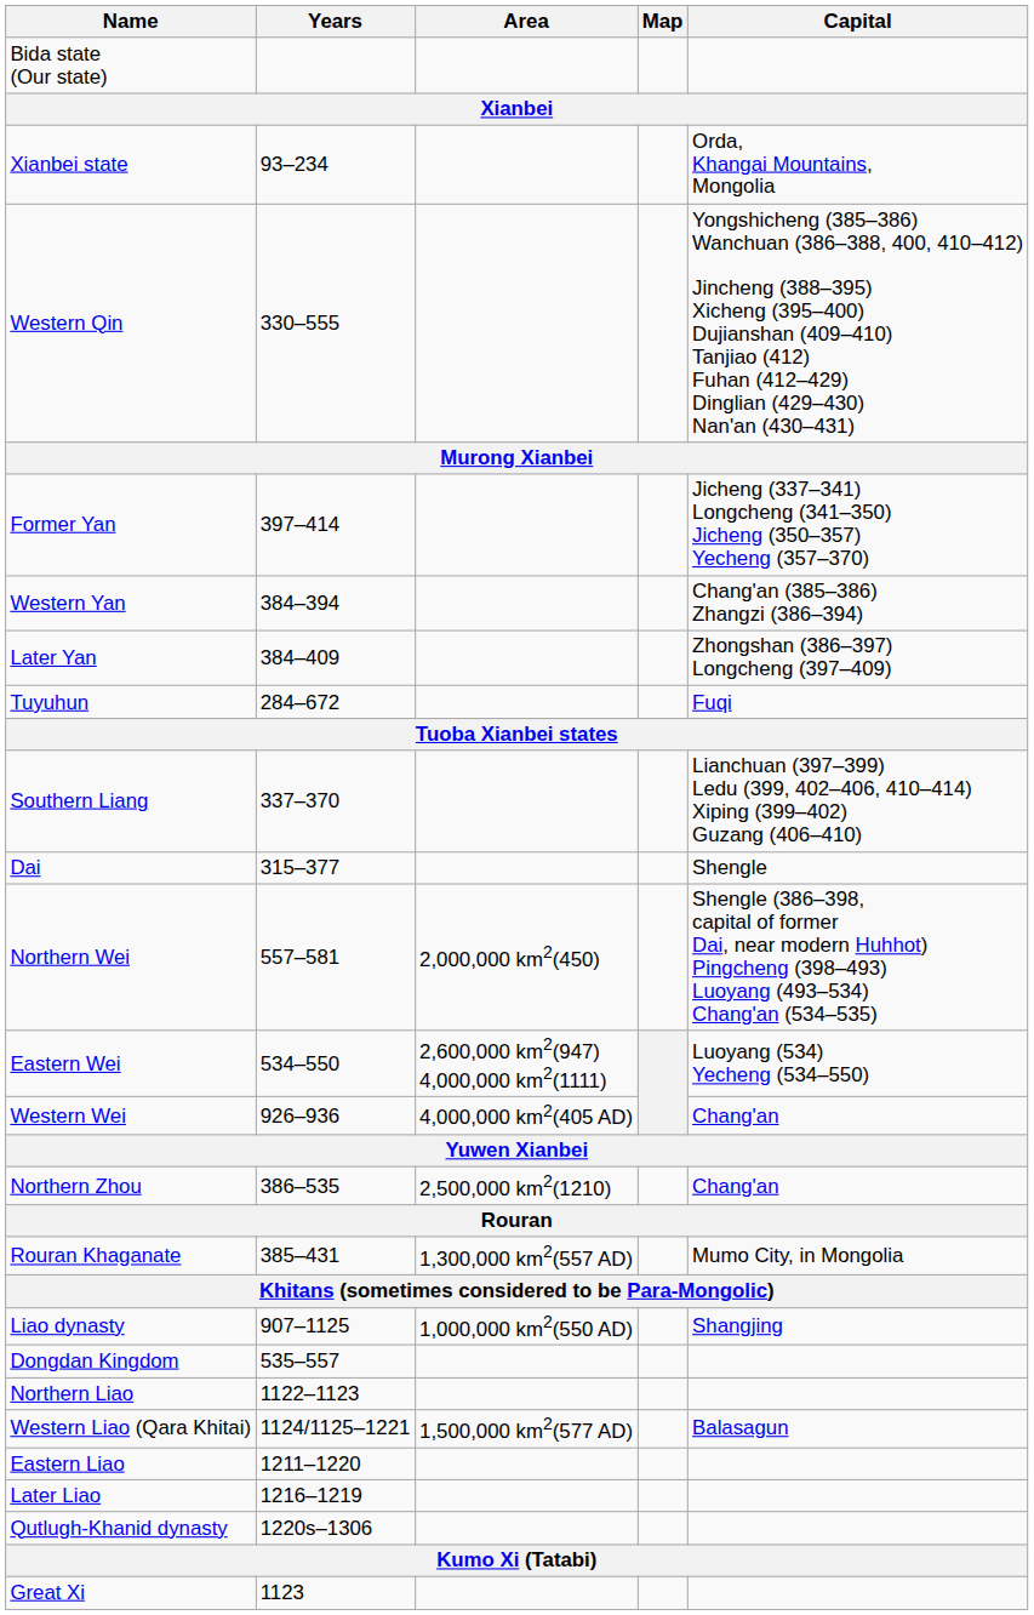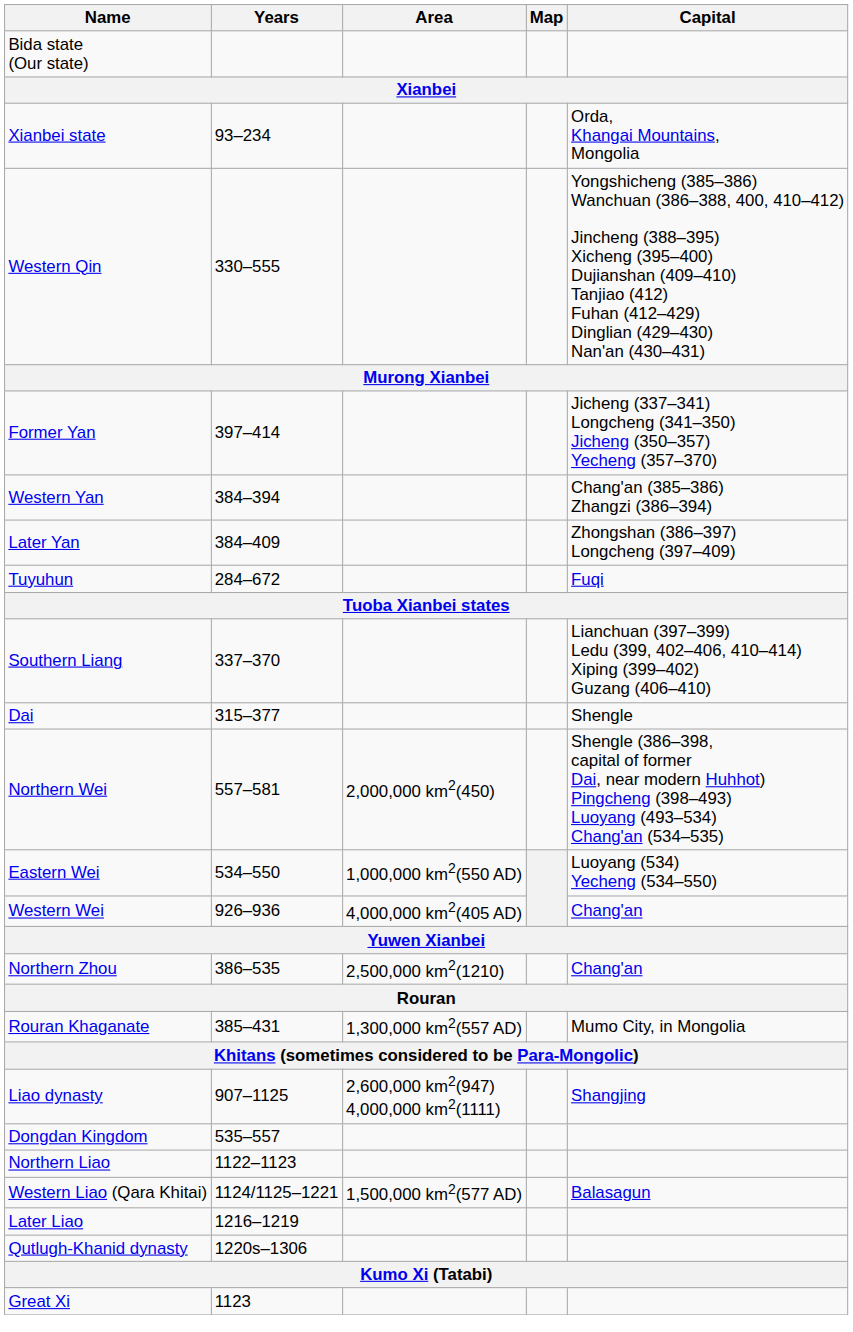 <table class="wikitable">
 <tr>
 <th>Name</th>
 <th>Years</th>
 <th>Area</th>
 <th>Map</th>
 <th>Capital</th>
 </tr>
 <tr>
 <td>Bida state<br>(Our state)</td>
 <td></td>
 <td></td>
 <td></td>
 <td></td>
 </tr>
 <tr>
 <th colspan="5"><a href='#'>Xianbei</a></th>
 </tr>
 <tr>
 <td><a href='#'>Xianbei state</a></td>
 <td>93–234</td>
 <td></td>
 <td></td>
 <td>Orda,<br><a href='#'>Khangai Mountains</a>,<br>Mongolia</td>
 </tr>
 <tr>
 <td><a href='#'>Western Qin</a></td>
 <td>330–555</td>
 <td></td>
 <td></td>
 <td>Yongshicheng (385–386)<br>Wanchuan (386–388, 400, 410–412)<br><br>Jincheng (388–395)<br>Xicheng (395–400)<br>Dujianshan (409–410)<br>Tanjiao (412)<br>Fuhan (412–429)<br>Dinglian (429–430)<br>Nan'an (430–431)</td>
 </tr>
 <tr>
 <th colspan="5"><a href='#'>Murong Xianbei</a></th>
 </tr>
 <tr>
 <td><a href='#'>Former Yan</a></td>
 <td>397–414</td>
 <td></td>
 <td></td>
 <td>Jicheng (337–341)<br>Longcheng (341–350)<br><a href='#'>Jicheng</a> (350–357)<br> <a href='#'>Yecheng</a> (357–370)</td>
 </tr>
 <tr>
 <td><a href='#'>Western Yan</a></td>
 <td>384–394</td>
 <td></td>
 <td></td>
 <td>Chang'an (385–386)<br>Zhangzi (386–394)</td>
 </tr>
 <tr>
 <td><a href='#'>Later Yan</a></td>
 <td>384–409</td>
 <td></td>
 <td></td>
 <td>Zhongshan (386–397)<br>Longcheng (397–409)</td>
 </tr>
 <tr>
 <td><a href='#'>Tuyuhun</a></td>
 <td>284–672</td>
 <td></td>
 <td></td>
 <td><a href='#'>Fuqi</a></td>
 </tr>
 <tr>
 <th colspan="5"><a href='#'>Tuoba Xianbei states</a></th>
 </tr>
 <tr>
 <td><a href='#'>Southern Liang</a></td>
 <td>337–370</td>
 <td></td>
 <td></td>
 <td>Lianchuan (397–399)<br>Ledu (399, 402–406, 410–414)<br>Xiping (399–402)<br>Guzang (406–410)</td>
 </tr>
 <tr>
 <td><a href='#'>Dai</a></td>
 <td>315–377</td>
 <td></td>
 <td></td>
 <td>Shengle</td>
 </tr>
 <tr>
 <td><a href='#'>Northern Wei</a></td>
 <td>557–581</td>
 <td>2,000,000 km<sup>2</sup>(450)</td>
 <td></td>
 <td>Shengle (386–398,<br>capital of former<br><a href='#'>Dai</a>, near modern <a href='#'>Huhhot</a>)<br><a href='#'>Pingcheng</a> (398–493)<br><a href='#'>Luoyang</a> (493–534)<br><a href='#'>Chang'an</a> (534–535)</td>
 </tr>
 <tr>
 <td><a href='#'>Eastern Wei</a></td>
 <td>534–550</td>
-<td>2,600,000 km<sup>2</sup>(947)<br>4,000,000 km<sup>2</sup>(1111)</td>
+<td>1,000,000 km<sup>2</sup>(550 AD)</td>
 <th rowspan="2"></th>
 <td>Luoyang (534)<br><a href='#'>Yecheng</a> (534–550)</td>
 </tr>
 <tr>
 <td><a href='#'>Western Wei</a></td>
 <td>926–936</td>
 <td>4,000,000 km<sup>2</sup>(405 AD)</td>
 <td><a href='#'>Chang'an</a></td>
 </tr>
 <tr>
 <th colspan="5"><a href='#'>Yuwen Xianbei</a></th>
 </tr>
 <tr>
 <td><a href='#'>Northern Zhou</a></td>
 <td>386–535</td>
 <td>2,500,000 km<sup>2</sup>(1210)</td>
 <td></td>
 <td><a href='#'>Chang'an</a></td>
 </tr>
 <tr>
 <th colspan="5">Rouran</th>
 </tr>
 <tr>
 <td><a href='#'>Rouran Khaganate</a></td>
 <td>385–431</td>
 <td>1,300,000 km<sup>2</sup>(557 AD)</td>
 <td></td>
 <td>Mumo City, in Mongolia</td>
 </tr>
 <tr>
 <th colspan="5"><a href='#'>Khitans</a> (sometimes considered to be <a href='#'>Para-Mongolic</a>)</th>
 </tr>
 <tr>
 <td><a href='#'>Liao dynasty</a></td>
 <td>907–1125</td>
-<td>1,000,000 km<sup>2</sup>(550 AD)</td>
+<td>2,600,000 km<sup>2</sup>(947)<br>4,000,000 km<sup>2</sup>(1111)</td>
 <td></td>
 <td><a href='#'>Shangjing</a></td>
 </tr>
 <tr>
 <td><a href='#'>Dongdan Kingdom</a></td>
 <td>535–557</td>
 <td></td>
 <td></td>
 <td></td>
 </tr>
 <tr>
 <td><a href='#'>Northern Liao</a></td>
 <td>1122–1123</td>
 <td></td>
 <td></td>
 <td></td>
 </tr>
 <tr>
 <td><a href='#'>Western Liao</a> (Qara Khitai)</td>
 <td>1124/1125–1221</td>
 <td>1,500,000 km<sup>2</sup>(577 AD)</td>
 <td></td>
 <td><a href='#'>Balasagun</a></td>
-</tr>
-<tr>
-<td><a href='#'>Eastern Liao</a></td>
-<td>1211–1220</td>
-<td></td>
-<td></td>
-<td></td>
 </tr>
 <tr>
 <td><a href='#'>Later Liao</a></td>
 <td>1216–1219</td>
 <td></td>
 <td></td>
 <td></td>
 </tr>
 <tr>
 <td><a href='#'>Qutlugh-Khanid dynasty</a></td>
 <td>1220s–1306</td>
 <td></td>
 <td></td>
 <td></td>
 </tr>
 <tr>
 <th colspan="5"><a href='#'>Kumo Xi</a> (Tatabi)</th>
 </tr>
 <tr>
 <td><a href='#'>Great Xi</a></td>
 <td>1123</td>
 <td></td>
 <td></td>
 <td></td>
 </tr>
 </table>
